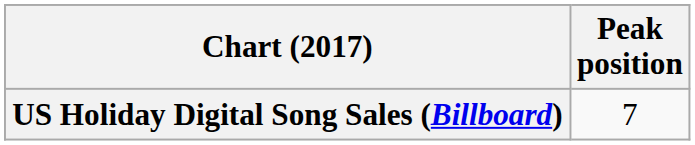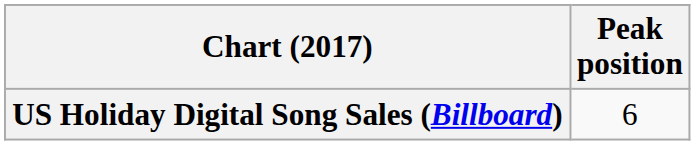 <table class="wikitable unsortable plainrowheaders" style="text-align:center">
 <tr>
 <th scope="col">Chart (2017)</th>
 <th scope="col">Peak<br> position</th>
 </tr>
 <tr>
 <th scope="row">US Holiday Digital Song Sales (<a href='#'><em>Billboard</em></a>)</th>
-<td style="text-align:center">7</td>
+<td style="text-align:center">6</td>
 </tr>
 </table>
